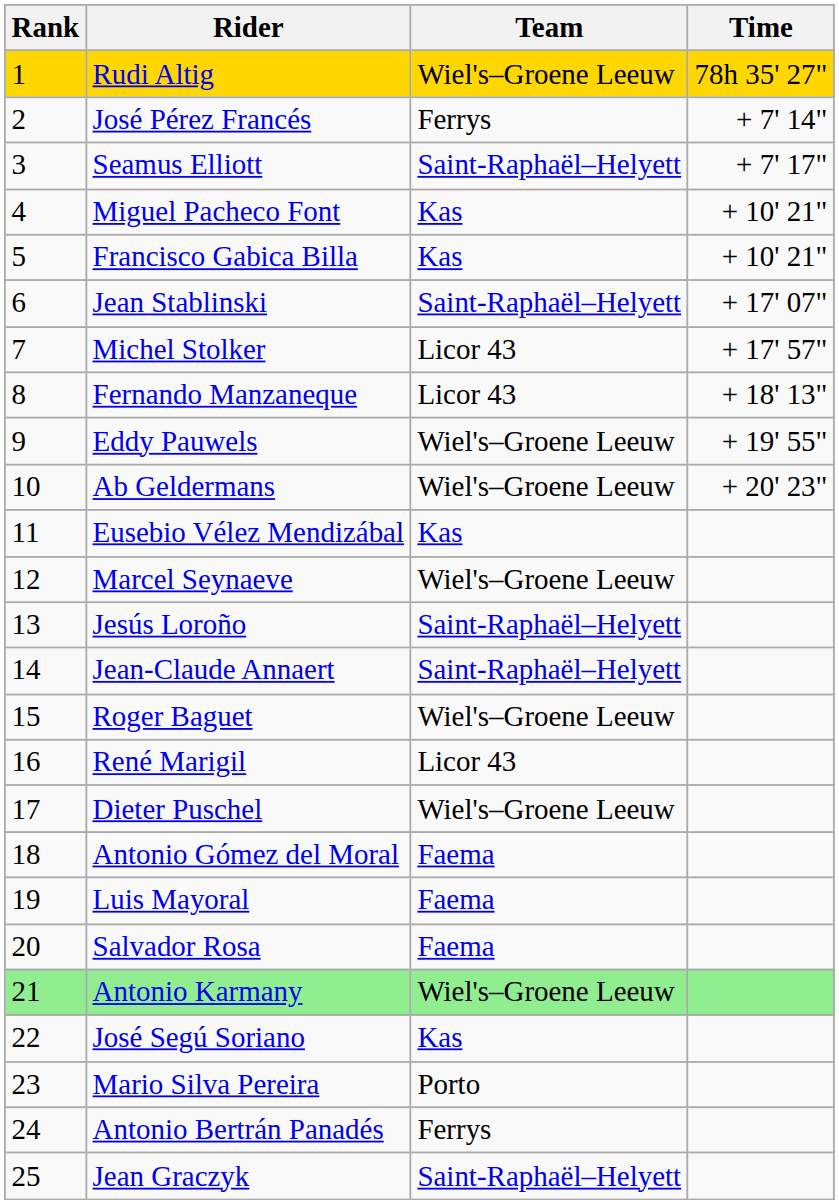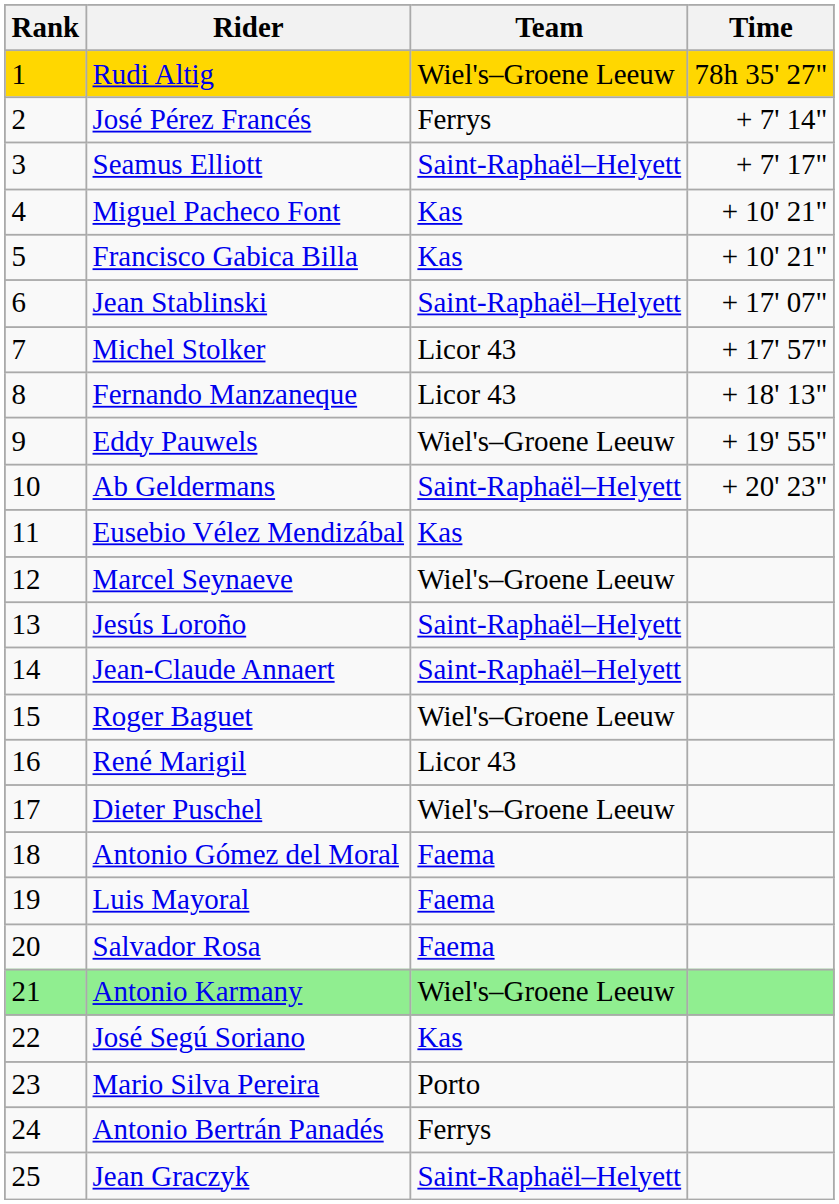 <table class="wikitable">
 <tr>
 <th>Rank</th>
 <th>Rider</th>
 <th>Team</th>
 <th>Time</th>
 </tr>
 <tr bgcolor=gold>
 <td>1</td>
 <td> <a href='#'>Rudi Altig</a></td>
 <td>Wiel's–Groene Leeuw</td>
 <td align=right>78h 35' 27"</td>
 </tr>
 <tr>
 <td>2</td>
 <td> <a href='#'>José Pérez Francés</a></td>
 <td>Ferrys</td>
 <td align=right>+ 7' 14"</td>
 </tr>
 <tr>
 <td>3</td>
 <td> <a href='#'>Seamus Elliott</a></td>
 <td><a href='#'>Saint-Raphaël–Helyett</a></td>
 <td align=right>+ 7' 17"</td>
 </tr>
 <tr>
 <td>4</td>
 <td> <a href='#'>Miguel Pacheco Font</a></td>
 <td><a href='#'>Kas</a></td>
 <td align=right>+ 10' 21"</td>
 </tr>
 <tr>
 <td>5</td>
 <td> <a href='#'>Francisco Gabica Billa</a></td>
 <td><a href='#'>Kas</a></td>
 <td align=right>+ 10' 21"</td>
 </tr>
 <tr>
 <td>6</td>
 <td> <a href='#'>Jean Stablinski</a></td>
 <td><a href='#'>Saint-Raphaël–Helyett</a></td>
 <td align=right>+ 17' 07"</td>
 </tr>
 <tr>
 <td>7</td>
 <td> <a href='#'>Michel Stolker</a></td>
 <td>Licor 43</td>
 <td align=right>+ 17' 57"</td>
 </tr>
 <tr>
 <td>8</td>
 <td> <a href='#'>Fernando Manzaneque</a></td>
 <td>Licor 43</td>
 <td align=right>+ 18' 13"</td>
 </tr>
 <tr>
 <td>9</td>
 <td> <a href='#'>Eddy Pauwels</a></td>
 <td>Wiel's–Groene Leeuw</td>
 <td align=right>+ 19' 55"</td>
 </tr>
 <tr>
 <td>10</td>
 <td> <a href='#'>Ab Geldermans</a></td>
-<td>Wiel's–Groene Leeuw</td>
+<td><a href='#'>Saint-Raphaël–Helyett</a></td>
 <td align=right>+ 20' 23"</td>
 </tr>
 <tr>
 <td>11</td>
 <td> <a href='#'>Eusebio Vélez Mendizábal</a></td>
 <td><a href='#'>Kas</a></td>
 <td align=right></td>
 </tr>
 <tr>
 <td>12</td>
 <td> <a href='#'>Marcel Seynaeve</a></td>
 <td>Wiel's–Groene Leeuw</td>
 <td align=right></td>
 </tr>
 <tr>
 <td>13</td>
 <td> <a href='#'>Jesús Loroño</a></td>
 <td><a href='#'>Saint-Raphaël–Helyett</a></td>
 <td align=right></td>
 </tr>
 <tr>
 <td>14</td>
 <td> <a href='#'>Jean-Claude Annaert</a></td>
 <td><a href='#'>Saint-Raphaël–Helyett</a></td>
 <td align=right></td>
 </tr>
 <tr>
 <td>15</td>
 <td> <a href='#'>Roger Baguet</a></td>
 <td>Wiel's–Groene Leeuw</td>
 <td align=right></td>
 </tr>
 <tr>
 <td>16</td>
 <td> <a href='#'>René Marigil</a></td>
 <td>Licor 43</td>
 <td align=right></td>
 </tr>
 <tr>
 <td>17</td>
 <td> <a href='#'>Dieter Puschel</a></td>
 <td>Wiel's–Groene Leeuw</td>
 <td align=right></td>
 </tr>
 <tr>
 <td>18</td>
 <td> <a href='#'>Antonio Gómez del Moral</a></td>
 <td><a href='#'>Faema</a></td>
 <td align=right></td>
 </tr>
 <tr>
 <td>19</td>
 <td> <a href='#'>Luis Mayoral</a></td>
 <td><a href='#'>Faema</a></td>
 <td align=right></td>
 </tr>
 <tr>
 <td>20</td>
 <td> <a href='#'>Salvador Rosa</a></td>
 <td><a href='#'>Faema</a></td>
 <td align=right></td>
 </tr>
 <tr bgcolor=lightgreen>
 <td>21</td>
 <td> <a href='#'>Antonio Karmany</a></td>
 <td>Wiel's–Groene Leeuw</td>
 <td align=right></td>
 </tr>
 <tr>
 <td>22</td>
 <td> <a href='#'>José Segú Soriano</a></td>
 <td><a href='#'>Kas</a></td>
 <td align=right></td>
 </tr>
 <tr>
 <td>23</td>
 <td> <a href='#'>Mario Silva Pereira</a></td>
 <td>Porto</td>
 <td align=right></td>
 </tr>
 <tr>
 <td>24</td>
 <td> <a href='#'>Antonio Bertrán Panadés</a></td>
 <td>Ferrys</td>
 <td align=right></td>
 </tr>
 <tr>
 <td>25</td>
 <td> <a href='#'>Jean Graczyk</a></td>
 <td><a href='#'>Saint-Raphaël–Helyett</a></td>
 <td align=right></td>
 </tr>
 </table>
